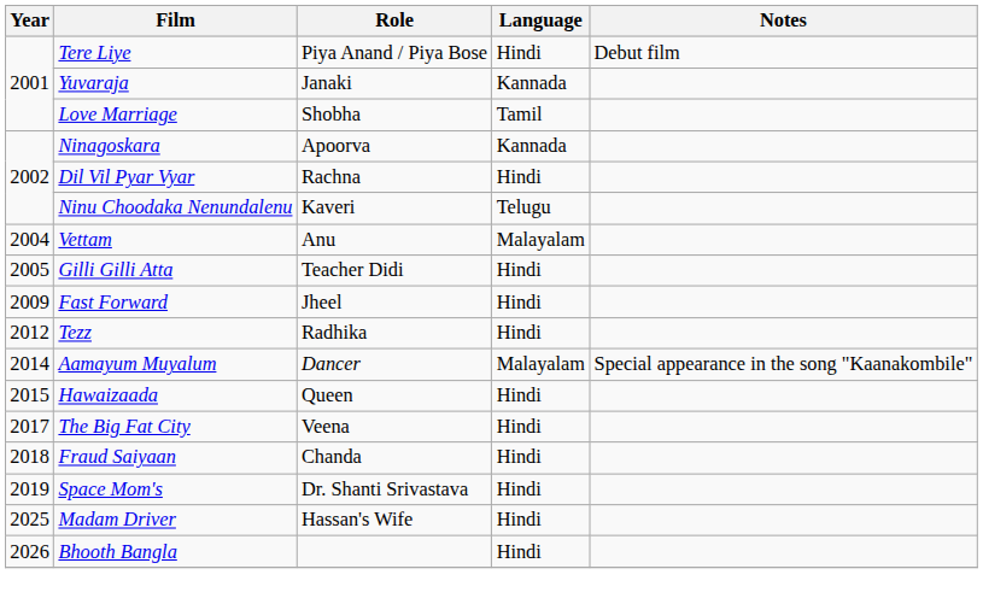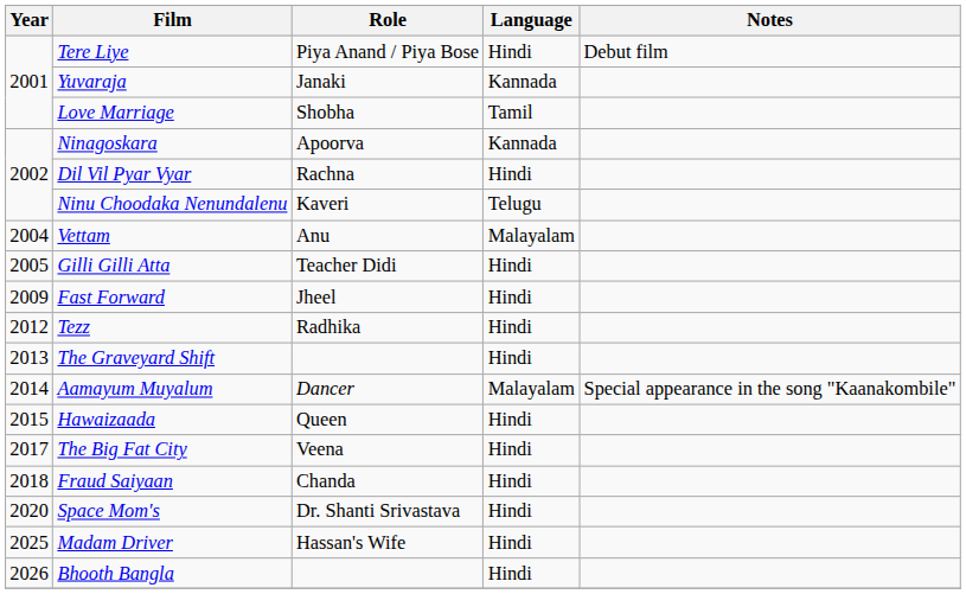 <table class="wikitable sortable">
 <tr style="background:#ccc; text-align:center;">
 <th>Year</th>
 <th>Film</th>
 <th>Role</th>
 <th>Language</th>
 <th>Notes</th>
 </tr>
 <tr>
 <td rowspan="3">2001</td>
 <td><em><a href='#'> Tere Liye</a></em></td>
 <td>Piya Anand / Piya Bose</td>
 <td>Hindi</td>
 <td>Debut film</td>
 </tr>
 <tr>
 <td><em><a href='#'>Yuvaraja</a></em></td>
 <td>Janaki</td>
 <td>Kannada</td>
 <td></td>
 </tr>
 <tr>
 <td><em><a href='#'>Love Marriage</a></em></td>
 <td>Shobha</td>
 <td>Tamil</td>
 <td></td>
 </tr>
 <tr>
 <td rowspan="3">2002</td>
 <td><em><a href='#'>Ninagoskara</a></em></td>
 <td>Apoorva</td>
 <td>Kannada</td>
 <td></td>
 </tr>
 <tr>
 <td><em><a href='#'>Dil Vil Pyar Vyar</a></em></td>
 <td>Rachna</td>
 <td>Hindi</td>
 <td></td>
 </tr>
 <tr>
 <td><em><a href='#'>Ninu Choodaka Nenundalenu</a></em></td>
 <td>Kaveri</td>
 <td>Telugu</td>
 <td></td>
 </tr>
 <tr>
 <td>2004</td>
 <td><em><a href='#'>Vettam</a></em></td>
 <td>Anu</td>
 <td>Malayalam</td>
 <td></td>
 </tr>
 <tr>
 <td>2005</td>
 <td><em><a href='#'>Gilli Gilli Atta</a></em></td>
 <td>Teacher Didi</td>
 <td>Hindi</td>
 <td></td>
 </tr>
 <tr>
 <td>2009</td>
 <td><em><a href='#'>Fast Forward</a></em></td>
 <td>Jheel</td>
 <td>Hindi</td>
 <td></td>
 </tr>
 <tr>
 <td>2012</td>
 <td><em><a href='#'>Tezz</a></em></td>
 <td>Radhika</td>
 <td>Hindi</td>
 <td></td>
 </tr>
 <tr>
+<td>2013</td>
+<td><em><a href='#'>The Graveyard Shift</a></em></td>
+<td></td>
+<td>Hindi</td>
+<td></td>
+</tr>
+<tr>
 <td>2014</td>
 <td><em><a href='#'>Aamayum Muyalum</a></em></td>
 <td><em>Dancer</em></td>
 <td>Malayalam</td>
 <td>Special appearance in the song "Kaanakombile"</td>
 </tr>
 <tr>
 <td>2015</td>
 <td><em><a href='#'>Hawaizaada</a></em></td>
 <td>Queen</td>
 <td>Hindi</td>
 <td></td>
 </tr>
 <tr>
 <td>2017</td>
 <td><em><a href='#'>The Big Fat City</a></em></td>
 <td>Veena</td>
 <td>Hindi</td>
 <td></td>
 </tr>
 <tr>
 <td>2018</td>
 <td><em><a href='#'>Fraud Saiyaan</a></em></td>
 <td>Chanda</td>
 <td>Hindi</td>
 <td></td>
 </tr>
 <tr>
-<td>2019</td>
+<td>2020</td>
 <td><em><a href='#'>Space Mom's</a></em></td>
 <td>Dr. Shanti Srivastava</td>
 <td>Hindi</td>
 <td></td>
 </tr>
 <tr>
 <td>2025</td>
 <td><em><a href='#'>Madam Driver</a></em></td>
 <td>Hassan's Wife</td>
 <td>Hindi</td>
 <td></td>
 </tr>
 <tr>
 <td>2026</td>
 <td><em><a href='#'>Bhooth Bangla</a></em></td>
 <td></td>
 <td>Hindi</td>
 <td></td>
 </tr>
 <tr>
 </tr>
 </table>
